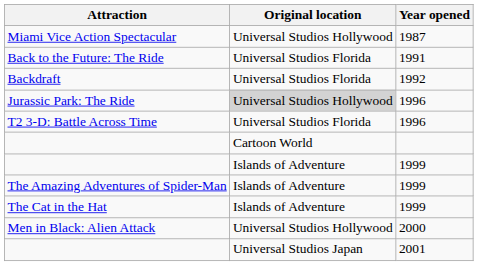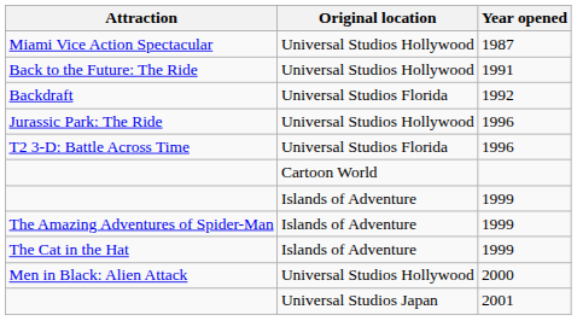 <table class="wikitable sortable">
 <tr>
 <th>Attraction</th>
 <th>Original location</th>
 <th>Year opened</th>
 </tr>
 <tr>
 <td><a href='#'>Miami Vice Action Spectacular</a></td>
 <td>Universal Studios Hollywood</td>
 <td>1987</td>
 </tr>
 <tr>
 <td><a href='#'>Back to the Future: The Ride</a></td>
-<td>Universal Studios Florida</td>
+<td>Universal Studios Hollywood</td>
 <td>1991</td>
 </tr>
 <tr>
 <td><a href='#'>Backdraft</a></td>
 <td>Universal Studios Florida</td>
 <td>1992</td>
 </tr>
 <tr>
 <td><a href='#'>Jurassic Park: The Ride</a></td>
-<td style="background: lightgrey;">Universal Studios Hollywood</td>
+<td>Universal Studios Hollywood</td>
 <td>1996</td>
 </tr>
 <tr>
 <td><a href='#'>T2 3-D: Battle Across Time</a></td>
 <td>Universal Studios Florida</td>
 <td>1996</td>
 </tr>
 <tr>
 <td></td>
 <td>Cartoon World</td>
 <td></td>
 </tr>
 <tr>
 <td></td>
 <td>Islands of Adventure</td>
 <td>1999</td>
 </tr>
 <tr>
 <td><a href='#'>The Amazing Adventures of Spider-Man</a></td>
 <td>Islands of Adventure</td>
 <td>1999</td>
 </tr>
 <tr>
 <td><a href='#'>The Cat in the Hat</a></td>
 <td>Islands of Adventure</td>
 <td>1999</td>
 </tr>
 <tr>
 <td><a href='#'>Men in Black: Alien Attack</a></td>
 <td>Universal Studios Hollywood</td>
 <td>2000</td>
 </tr>
 <tr>
 <td></td>
 <td>Universal Studios Japan</td>
 <td>2001</td>
 </tr>
 </table>
